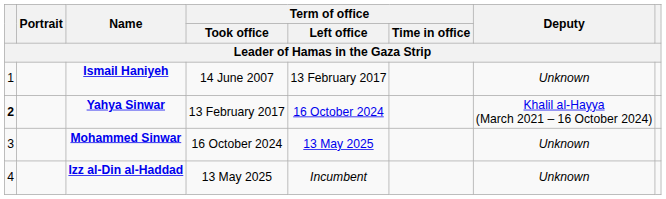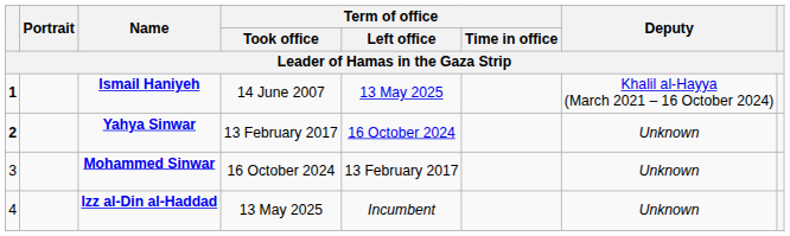 <table class="wikitable" style="text-align:center;">
 <tr>
 <th rowspan=2></th>
 <th rowspan=2>Portrait</th>
 <th rowspan=2>Name<br></th>
 <th colspan=3>Term of office</th>
 <th rowspan=2>Deputy</th>
 <th rowspan=2></th>
 </tr>
 <tr>
 <th>Took office</th>
 <th>Left office</th>
 <th>Time in office</th>
 </tr>
 <tr>
 <th colspan="8">Leader of Hamas in the Gaza Strip</th>
 </tr>
 <tr>
-<td>1</td>
+<td><strong>1</strong></td>
 <td></td>
 <td><strong><a href='#'>Ismail Haniyeh</a></strong><br><br></td>
 <td>14 June 2007</td>
-<td>13 February 2017</td>
+<td><a href='#'>13 May 2025</a></td>
 <td></td>
-<td><em>Unknown</em></td>
+<td><a href='#'>Khalil al-Hayya</a> <br> (March 2021 – 16 October 2024)</td>
 <td></td>
 </tr>
 <tr>
 <td><strong>2</strong></td>
 <td></td>
 <td><strong><a href='#'>Yahya Sinwar</a></strong><br><br></td>
 <td>13 February 2017</td>
 <td><a href='#'>16 October 2024</a></td>
 <td></td>
-<td><a href='#'>Khalil al-Hayya</a> <br> (March 2021 – 16 October 2024)</td>
+<td><em>Unknown</em></td>
 <td></td>
 </tr>
 <tr>
 <td>3</td>
 <td></td>
 <td><strong><a href='#'>Mohammed Sinwar</a></strong><br><br></td>
 <td>16 October 2024</td>
-<td><a href='#'>13 May 2025</a></td>
+<td>13 February 2017</td>
 <td></td>
 <td><em>Unknown</em></td>
 <td></td>
 </tr>
 <tr>
 <td>4</td>
 <td></td>
 <td><strong><a href='#'>Izz al-Din al-Haddad</a></strong><br><br></td>
 <td>13 May 2025 <br> </td>
 <td><em>Incumbent</em></td>
 <td></td>
 <td><em>Unknown</em></td>
 <td></td>
 </tr>
 </table>
